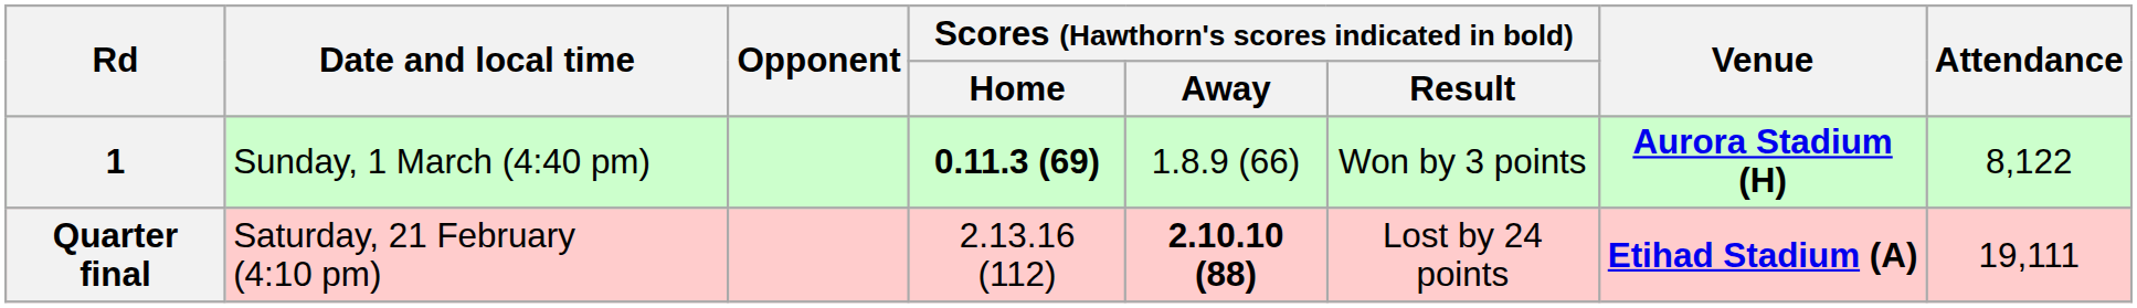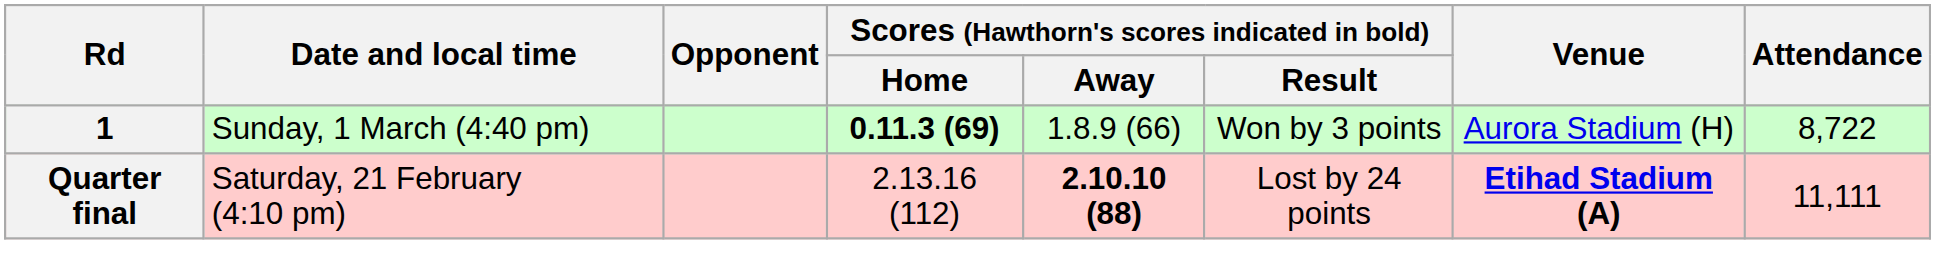 <table class="wikitable" style="font-size:90%; text-align:center; width: 100%; margin-left: auto; margin-right: auto">
 <tr>
 <th rowspan="2">Rd</th>
 <th rowspan="2">Date and local time</th>
 <th rowspan="2">Opponent</th>
 <th colspan="3">Scores <small>(Hawthorn's scores indicated in bold)</small></th>
 <th rowspan="2">Venue</th>
 <th rowspan="2">Attendance</th>
 </tr>
 <tr>
 <th>Home</th>
 <th>Away</th>
 <th>Result</th>
 </tr>
 <tr style="background:#cfc">
 <th>1</th>
 <td align=left>Sunday, 1 March (4:40 pm)</td>
 <td align=left></td>
 <td><strong>0.11.3 (69)</strong></td>
 <td>1.8.9 (66)</td>
 <td>Won by 3 points</td>
-<td><strong><a href='#'>Aurora Stadium</a> (H)</strong></td>
-<td>8,122</td>
+<td><a href='#'>Aurora Stadium</a> (H)</td>
+<td>8,722</td>
 </tr>
 <tr style="background:#fcc">
 <th>Quarter final</th>
 <td align=left>Saturday, 21 February (4:10 pm)</td>
 <td align=left></td>
 <td>2.13.16 (112)</td>
 <td><strong>2.10.10 (88)</strong></td>
 <td>Lost by 24 points</td>
 <td><strong><a href='#'>Etihad Stadium</a> (A)</strong></td>
-<td>19,111</td>
+<td>11,111</td>
 </tr>
 </table>
